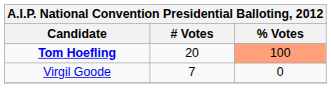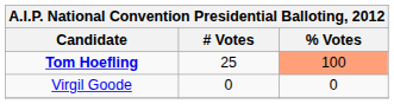 <table class=wikitable style="text-align:center;">
 <tr bgcolor=lightgrey>
 <th colspan="4">A.I.P. National Convention Presidential Balloting, 2012 </th>
 </tr>
 <tr bgcolor=lightgrey>
 <th>Candidate</th>
 <th># Votes</th>
 <th>% Votes</th>
 </tr>
 <tr>
 <td><strong><a href='#'>Tom Hoefling</a></strong></td>
-<td>20</td>
+<td>25</td>
 <td style="background: lightsalmon;">100</td>
 </tr>
 <tr>
 <td><a href='#'>Virgil Goode</a></td>
-<td>7</td>
+<td>0</td>
 <td>0</td>
 </tr>
 <tr>
 </tr>
 </table>
